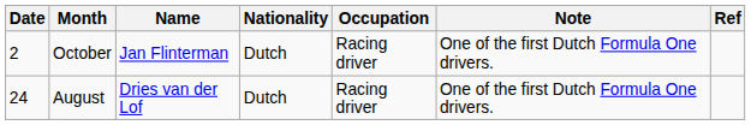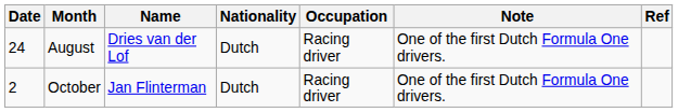 <table class="wikitable" style="font-size:85%;">
 <tr>
 <th>Date</th>
 <th>Month</th>
 <th>Name</th>
 <th>Nationality</th>
 <th>Occupation</th>
 <th>Note</th>
 <th>Ref</th>
 </tr>
 <tr>
+<td>24</td>
+<td>August</td>
+<td><a href='#'>Dries van der Lof</a></td>
+<td>Dutch</td>
+<td>Racing driver</td>
+<td>One of the first Dutch <a href='#'>Formula One</a> drivers.</td>
+<td></td>
+</tr>
+<tr>
 <td>2</td>
 <td>October</td>
 <td><a href='#'>Jan Flinterman</a></td>
 <td>Dutch</td>
 <td>Racing driver</td>
 <td>One of the first Dutch <a href='#'>Formula One</a> drivers.</td>
 <td></td>
 </tr>
-<tr>
-<td>24</td>
-<td>August</td>
-<td><a href='#'>Dries van der Lof</a></td>
-<td>Dutch</td>
-<td>Racing driver</td>
-<td>One of the first Dutch <a href='#'>Formula One</a> drivers.</td>
-<td></td>
-</tr>
 </table>
